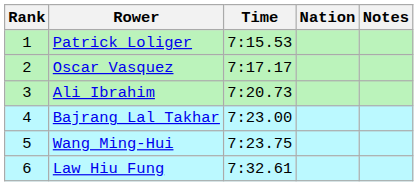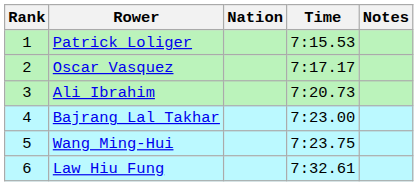 <table class="wikitable sortable" style="text-align:center">
 <tr>
 <th>Rank</th>
 <th>Rower</th>
+<th>Nation</th>
 <th>Time</th>
-<th>Nation</th>
 <th>Notes</th>
 </tr>
 <tr bgcolor=bbf3bb>
 <td>1</td>
 <td align=left><a href='#'>Patrick Loliger</a></td>
+<td align=left></td>
 <td>7:15.53</td>
-<td align=left></td>
 <td></td>
 </tr>
 <tr bgcolor=bbf3bb>
 <td>2</td>
 <td align=left><a href='#'>Oscar Vasquez</a></td>
+<td align=left></td>
 <td>7:17.17</td>
-<td align=left></td>
 <td></td>
 </tr>
 <tr bgcolor=bbf3bb>
 <td>3</td>
 <td align=left><a href='#'>Ali Ibrahim</a></td>
+<td align=left></td>
 <td>7:20.73</td>
-<td align=left></td>
 <td></td>
 </tr>
 <tr bgcolor=bbf9ff>
 <td>4</td>
 <td align=left><a href='#'>Bajrang Lal Takhar</a></td>
+<td align=left></td>
 <td>7:23.00</td>
-<td align=left></td>
 <td></td>
 </tr>
 <tr bgcolor=bbf9ff>
 <td>5</td>
 <td align=left><a href='#'>Wang Ming-Hui</a></td>
+<td align=left></td>
 <td>7:23.75</td>
-<td align=left></td>
 <td></td>
 </tr>
 <tr bgcolor=bbf9ff>
 <td>6</td>
 <td align=left><a href='#'>Law Hiu Fung</a></td>
+<td align=left></td>
 <td>7:32.61</td>
-<td align=left></td>
 <td></td>
 </tr>
 </table>
